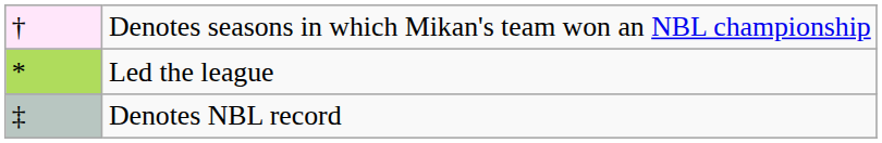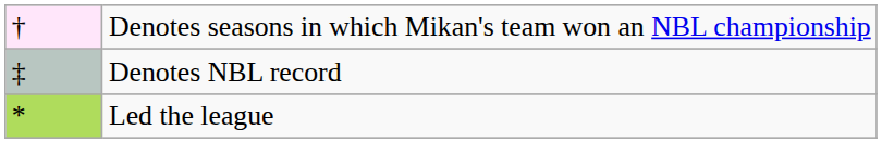 <table class ="wikitable">
 <tr>
 <td style="background:#ffe6fa; width:3em;">†</td>
 <td>Denotes seasons in which Mikan's team won an <a href='#'>NBL championship</a></td>
 </tr>
 <tr>
+<td style="background:#b8c6c1; width:3em;">‡</td>
+<td>Denotes NBL record</td>
+</tr>
+<tr>
 <td style="background:#afdc5c; width:3em;">*</td>
 <td>Led the league</td>
 </tr>
-<tr>
-<td style="background:#b8c6c1; width:3em;">‡</td>
-<td>Denotes NBL record</td>
-</tr>
 </table>
